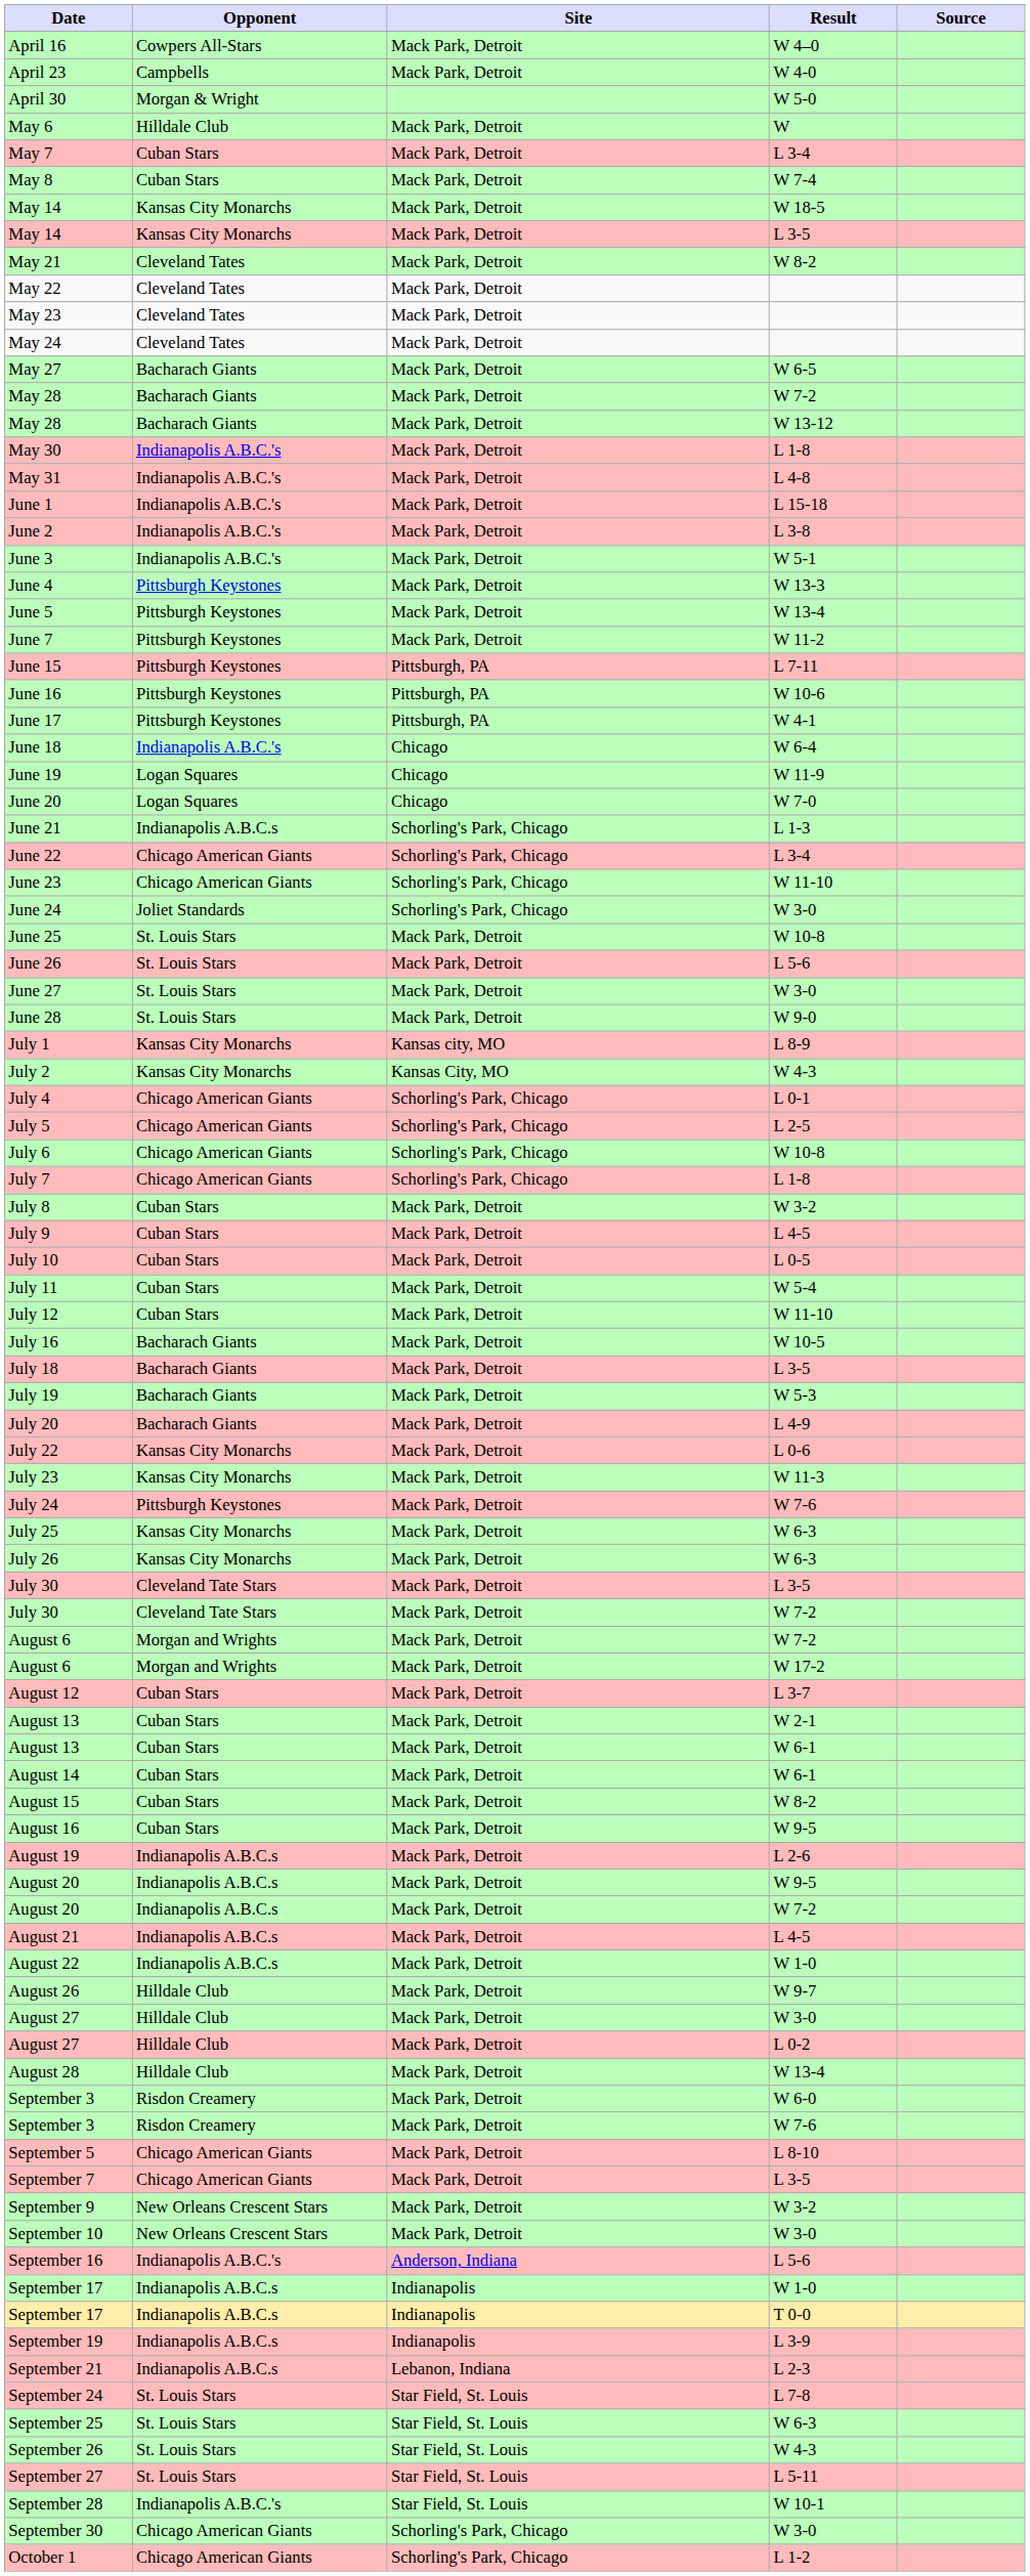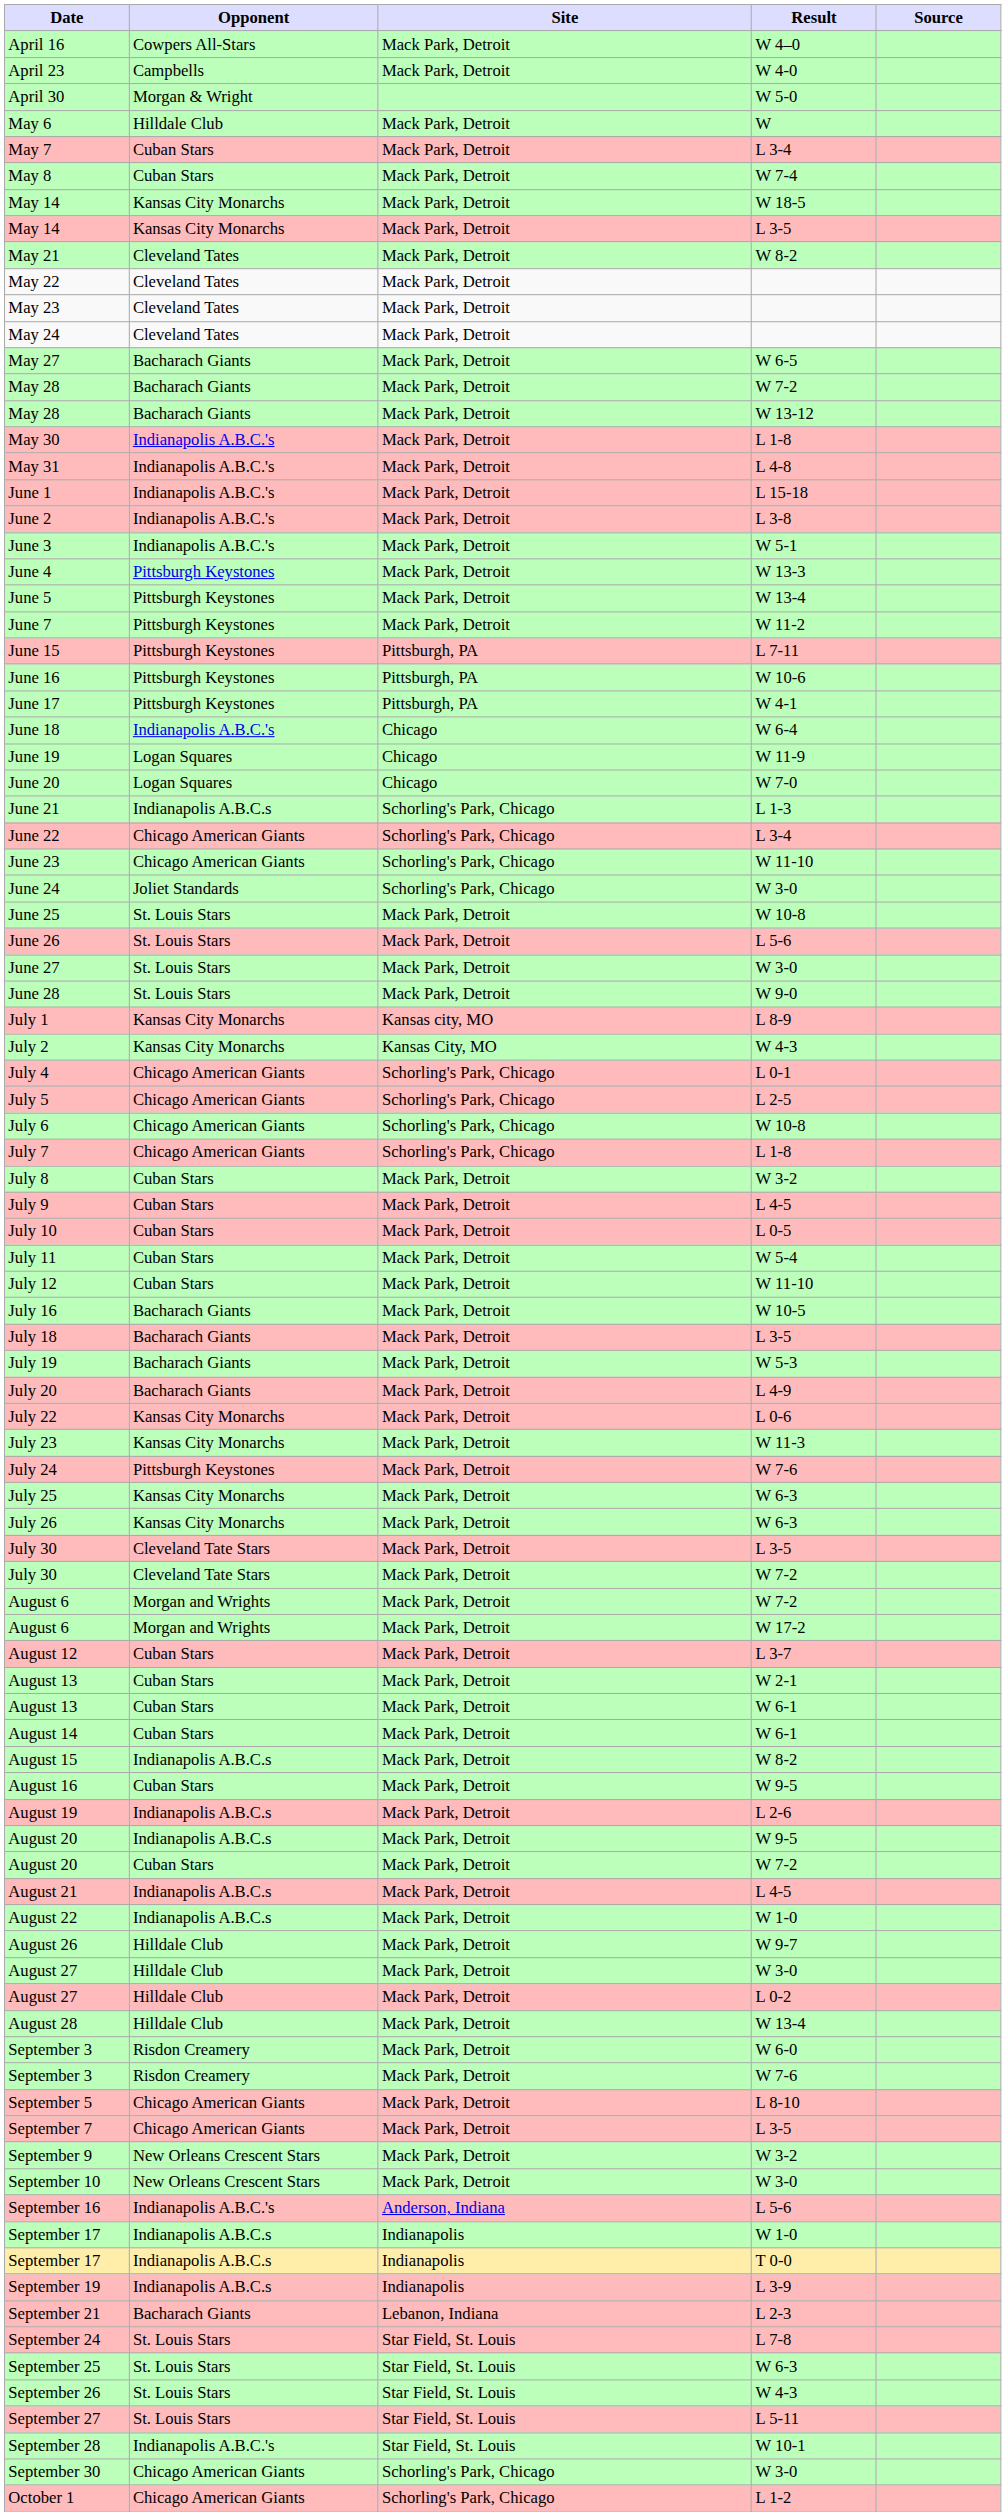 <table class="wikitable sortable">
 <tr>
 <th style="background:#ddf; width:10%;">Date</th>
 <th style="background:#ddf; width:20%;">Opponent</th>
 <th style="background:#ddf; width:30%;">Site</th>
 <th style="background:#ddf; width:10%;">Result</th>
 <th style="background:#ddf; width:10%;">Source</th>
 </tr>
 <tr style="text-align:center;">
 </tr>
 <tr bgcolor="bbffbb">
 <td>April 16</td>
 <td>Cowpers All-Stars</td>
 <td>Mack Park, Detroit</td>
 <td>W 4–0</td>
 <td></td>
 </tr>
 <tr bgcolor="bbffbb">
 <td>April 23</td>
 <td>Campbells</td>
 <td>Mack Park, Detroit</td>
 <td>W 4-0</td>
 <td></td>
 </tr>
 <tr bgcolor="bbffbb">
 <td>April 30</td>
 <td>Morgan & Wright</td>
 <td></td>
 <td>W 5-0</td>
 <td></td>
 </tr>
 <tr bgcolor="bbffbb">
 <td>May 6</td>
 <td>Hilldale Club</td>
 <td>Mack Park, Detroit</td>
 <td>W</td>
 <td></td>
 </tr>
 <tr bgcolor="ffbbbb">
 <td>May 7</td>
 <td>Cuban Stars</td>
 <td>Mack Park, Detroit</td>
 <td>L 3-4</td>
 <td></td>
 </tr>
 <tr bgcolor="bbffbb">
 <td>May 8</td>
 <td>Cuban Stars</td>
 <td>Mack Park, Detroit</td>
 <td>W 7-4</td>
 <td></td>
 </tr>
 <tr bgcolor="bbffbb">
 <td>May 14</td>
 <td>Kansas City Monarchs</td>
 <td>Mack Park, Detroit</td>
 <td>W 18-5</td>
 <td></td>
 </tr>
 <tr bgcolor="ffbbbb">
 <td>May 14</td>
 <td>Kansas City Monarchs</td>
 <td>Mack Park, Detroit</td>
 <td>L 3-5</td>
 <td></td>
 </tr>
 <tr bgcolor="bbffbb">
 <td>May 21</td>
 <td>Cleveland Tates</td>
 <td>Mack Park, Detroit</td>
 <td>W 8-2</td>
 <td></td>
 </tr>
 <tr>
 <td>May 22</td>
 <td>Cleveland Tates</td>
 <td>Mack Park, Detroit</td>
 <td></td>
 <td></td>
 </tr>
 <tr>
 <td>May 23</td>
 <td>Cleveland Tates</td>
 <td>Mack Park, Detroit</td>
 <td></td>
 <td></td>
 </tr>
 <tr>
 <td>May 24</td>
 <td>Cleveland Tates</td>
 <td>Mack Park, Detroit</td>
 <td></td>
 <td></td>
 </tr>
 <tr bgcolor="bbffbb">
 <td>May 27</td>
 <td>Bacharach Giants</td>
 <td>Mack Park, Detroit</td>
 <td>W 6-5</td>
 <td></td>
 </tr>
 <tr bgcolor="bbffbb">
 <td>May 28</td>
 <td>Bacharach Giants</td>
 <td>Mack Park, Detroit</td>
 <td>W 7-2</td>
 <td></td>
 </tr>
 <tr bgcolor="bbffbb">
 <td>May 28</td>
 <td>Bacharach Giants</td>
 <td>Mack Park, Detroit</td>
 <td>W 13-12</td>
 <td></td>
 </tr>
 <tr bgcolor="ffbbbb">
 <td>May 30</td>
 <td><a href='#'>Indianapolis A.B.C.'s</a></td>
 <td>Mack Park, Detroit</td>
 <td>L 1-8</td>
 <td></td>
 </tr>
 <tr bgcolor="ffbbbb">
 <td>May 31</td>
 <td>Indianapolis A.B.C.'s</td>
 <td>Mack Park, Detroit</td>
 <td>L 4-8</td>
 <td></td>
 </tr>
 <tr bgcolor="ffbbbb">
 <td>June 1</td>
 <td>Indianapolis A.B.C.'s</td>
 <td>Mack Park, Detroit</td>
 <td>L 15-18</td>
 <td></td>
 </tr>
 <tr bgcolor="ffbbbb">
 <td>June 2</td>
 <td>Indianapolis A.B.C.'s</td>
 <td>Mack Park, Detroit</td>
 <td>L 3-8</td>
 <td></td>
 </tr>
 <tr bgcolor="bbffbb">
 <td>June 3</td>
 <td>Indianapolis A.B.C.'s</td>
 <td>Mack Park, Detroit</td>
 <td>W 5-1</td>
 <td></td>
 </tr>
 <tr bgcolor="bbffbb">
 <td>June 4</td>
 <td><a href='#'>Pittsburgh Keystones</a></td>
 <td>Mack Park, Detroit</td>
 <td>W 13-3</td>
 <td></td>
 </tr>
 <tr bgcolor="bbffbb">
 <td>June 5</td>
 <td>Pittsburgh Keystones</td>
 <td>Mack Park, Detroit</td>
 <td>W 13-4</td>
 <td></td>
 </tr>
 <tr bgcolor="bbffbb">
 <td>June 7</td>
 <td>Pittsburgh Keystones</td>
 <td>Mack Park, Detroit</td>
 <td>W 11-2</td>
 <td></td>
 </tr>
 <tr bgcolor="ffbbbb">
 <td>June 15</td>
 <td>Pittsburgh Keystones</td>
 <td>Pittsburgh, PA</td>
 <td>L 7-11</td>
 <td></td>
 </tr>
 <tr bgcolor="bbffbb">
 <td>June 16</td>
 <td>Pittsburgh Keystones</td>
 <td>Pittsburgh, PA</td>
 <td>W 10-6</td>
 <td></td>
 </tr>
 <tr bgcolor="bbffbb">
 <td>June 17</td>
 <td>Pittsburgh Keystones</td>
 <td>Pittsburgh, PA</td>
 <td>W 4-1</td>
 <td></td>
 </tr>
 <tr bgcolor="bbffbb">
 <td>June 18</td>
 <td><a href='#'>Indianapolis A.B.C.'s</a></td>
 <td>Chicago</td>
 <td>W 6-4</td>
 <td></td>
 </tr>
 <tr bgcolor="bbffbb">
 <td>June 19</td>
 <td>Logan Squares</td>
 <td>Chicago</td>
 <td>W 11-9</td>
 <td></td>
 </tr>
 <tr bgcolor="bbffbb">
 <td>June 20</td>
 <td>Logan Squares</td>
 <td>Chicago</td>
 <td>W 7-0</td>
 <td></td>
 </tr>
 <tr bgcolor="bbffbb">
 <td>June 21</td>
 <td>Indianapolis A.B.C.s</td>
 <td>Schorling's Park, Chicago</td>
 <td>L 1-3</td>
 <td></td>
 </tr>
 <tr bgcolor="ffbbbb">
 <td>June 22</td>
 <td>Chicago American Giants</td>
 <td>Schorling's Park, Chicago</td>
 <td>L 3-4</td>
 <td></td>
 </tr>
 <tr bgcolor="bbffbb">
 <td>June 23</td>
 <td>Chicago American Giants</td>
 <td>Schorling's Park, Chicago</td>
 <td>W 11-10</td>
 <td></td>
 </tr>
 <tr bgcolor="bbffbb">
 <td>June 24</td>
 <td>Joliet Standards</td>
 <td>Schorling's Park, Chicago</td>
 <td>W 3-0</td>
 <td></td>
 </tr>
 <tr bgcolor="bbffbb">
 <td>June 25</td>
 <td>St. Louis Stars</td>
 <td>Mack Park, Detroit</td>
 <td>W 10-8</td>
 <td></td>
 </tr>
 <tr bgcolor="ffbbbb">
 <td>June 26</td>
 <td>St. Louis Stars</td>
 <td>Mack Park, Detroit</td>
 <td>L 5-6</td>
 <td></td>
 </tr>
 <tr bgcolor="bbffbb">
 <td>June 27</td>
 <td>St. Louis Stars</td>
 <td>Mack Park, Detroit</td>
 <td>W 3-0</td>
 <td></td>
 </tr>
 <tr bgcolor="bbffbb">
 <td>June 28</td>
 <td>St. Louis Stars</td>
 <td>Mack Park, Detroit</td>
 <td>W 9-0</td>
 <td></td>
 </tr>
 <tr bgcolor="ffbbbb">
 <td>July 1</td>
 <td>Kansas City Monarchs</td>
 <td>Kansas city, MO</td>
 <td>L 8-9</td>
 <td></td>
 </tr>
 <tr bgcolor="bbffbb">
 <td>July 2</td>
 <td>Kansas City Monarchs</td>
 <td>Kansas City, MO</td>
 <td>W 4-3</td>
 <td></td>
 </tr>
 <tr bgcolor="ffbbbb">
 <td>July 4</td>
 <td>Chicago American Giants</td>
 <td>Schorling's Park, Chicago</td>
 <td>L 0-1</td>
 <td></td>
 </tr>
 <tr bgcolor="ffbbbb">
 <td>July 5</td>
 <td>Chicago American Giants</td>
 <td>Schorling's Park, Chicago</td>
 <td>L 2-5</td>
 <td></td>
 </tr>
 <tr bgcolor="bbffbb">
 <td>July 6</td>
 <td>Chicago American Giants</td>
 <td>Schorling's Park, Chicago</td>
 <td>W 10-8</td>
 <td></td>
 </tr>
 <tr bgcolor="ffbbbb">
 <td>July 7</td>
 <td>Chicago American Giants</td>
 <td>Schorling's Park, Chicago</td>
 <td>L 1-8</td>
 <td></td>
 </tr>
 <tr bgcolor="bbffbb">
 <td>July 8</td>
 <td>Cuban Stars</td>
 <td>Mack Park, Detroit</td>
 <td>W 3-2</td>
 <td></td>
 </tr>
 <tr bgcolor="ffbbbb">
 <td>July 9</td>
 <td>Cuban Stars</td>
 <td>Mack Park, Detroit</td>
 <td>L 4-5</td>
 <td></td>
 </tr>
 <tr bgcolor="ffbbbb">
 <td>July 10</td>
 <td>Cuban Stars</td>
 <td>Mack Park, Detroit</td>
 <td>L 0-5</td>
 <td></td>
 </tr>
 <tr bgcolor="bbffbb">
 <td>July 11</td>
 <td>Cuban Stars</td>
 <td>Mack Park, Detroit</td>
 <td>W 5-4</td>
 <td></td>
 </tr>
 <tr bgcolor="bbffbb">
 <td>July 12</td>
 <td>Cuban Stars</td>
 <td>Mack Park, Detroit</td>
 <td>W 11-10</td>
 <td></td>
 </tr>
 <tr bgcolor="bbffbb">
 <td>July 16</td>
 <td>Bacharach Giants</td>
 <td>Mack Park, Detroit</td>
 <td>W 10-5</td>
 <td></td>
 </tr>
 <tr bgcolor="ffbbbb">
 <td>July 18</td>
 <td>Bacharach Giants</td>
 <td>Mack Park, Detroit</td>
 <td>L 3-5</td>
 <td></td>
 </tr>
 <tr bgcolor="bbffbb">
 <td>July 19</td>
 <td>Bacharach Giants</td>
 <td>Mack Park, Detroit</td>
 <td>W 5-3</td>
 <td></td>
 </tr>
 <tr bgcolor="ffbbbb">
 <td>July 20</td>
 <td>Bacharach Giants</td>
 <td>Mack Park, Detroit</td>
 <td>L 4-9</td>
 <td></td>
 </tr>
 <tr bgcolor="ffbbbb">
 <td>July 22</td>
 <td>Kansas City Monarchs</td>
 <td>Mack Park, Detroit</td>
 <td>L 0-6</td>
 <td></td>
 </tr>
 <tr bgcolor="bbffbb">
 <td>July 23</td>
 <td>Kansas City Monarchs</td>
 <td>Mack Park, Detroit</td>
 <td>W 11-3</td>
 <td></td>
 </tr>
 <tr bgcolor="ffbbbb">
 <td>July 24</td>
 <td>Pittsburgh Keystones</td>
 <td>Mack Park, Detroit</td>
 <td>W 7-6</td>
 <td></td>
 </tr>
 <tr bgcolor="bbffbb">
 <td>July 25</td>
 <td>Kansas City Monarchs</td>
 <td>Mack Park, Detroit</td>
 <td>W 6-3</td>
 <td></td>
 </tr>
 <tr bgcolor="bbffbb">
 <td>July 26</td>
 <td>Kansas City Monarchs</td>
 <td>Mack Park, Detroit</td>
 <td>W 6-3</td>
 <td></td>
 </tr>
 <tr bgcolor="ffbbbb">
 <td>July 30</td>
 <td>Cleveland Tate Stars</td>
 <td>Mack Park, Detroit</td>
 <td>L 3-5</td>
 <td></td>
 </tr>
 <tr bgcolor="bbffbb">
 <td>July 30</td>
 <td>Cleveland Tate Stars</td>
 <td>Mack Park, Detroit</td>
 <td>W 7-2</td>
 <td></td>
 </tr>
 <tr bgcolor="bbffbb">
 <td>August 6</td>
 <td>Morgan and Wrights</td>
 <td>Mack Park, Detroit</td>
 <td>W 7-2</td>
 <td></td>
 </tr>
 <tr bgcolor="bbffbb">
 <td>August 6</td>
 <td>Morgan and Wrights</td>
 <td>Mack Park, Detroit</td>
 <td>W 17-2</td>
 <td></td>
 </tr>
 <tr bgcolor="ffbbbb">
 <td>August 12</td>
 <td>Cuban Stars</td>
 <td>Mack Park, Detroit</td>
 <td>L 3-7</td>
 <td></td>
 </tr>
 <tr bgcolor="bbffbb">
 <td>August 13</td>
 <td>Cuban Stars</td>
 <td>Mack Park, Detroit</td>
 <td>W 2-1</td>
 <td></td>
 </tr>
 <tr bgcolor="bbffbb">
 <td>August 13</td>
 <td>Cuban Stars</td>
 <td>Mack Park, Detroit</td>
 <td>W 6-1</td>
 <td></td>
 </tr>
 <tr bgcolor="bbffbb">
 <td>August 14</td>
 <td>Cuban Stars</td>
 <td>Mack Park, Detroit</td>
 <td>W 6-1</td>
 <td></td>
 </tr>
 <tr bgcolor="bbffbb">
 <td>August 15</td>
-<td>Cuban Stars</td>
+<td>Indianapolis A.B.C.s</td>
 <td>Mack Park, Detroit</td>
 <td>W 8-2</td>
 <td></td>
 </tr>
 <tr bgcolor="bbffbb">
 <td>August 16</td>
 <td>Cuban Stars</td>
 <td>Mack Park, Detroit</td>
 <td>W 9-5</td>
 <td></td>
 </tr>
 <tr bgcolor="ffbbbb">
 <td>August 19</td>
 <td>Indianapolis A.B.C.s</td>
 <td>Mack Park, Detroit</td>
 <td>L 2-6</td>
 <td></td>
 </tr>
 <tr bgcolor="bbffbb">
 <td>August 20</td>
 <td>Indianapolis A.B.C.s</td>
 <td>Mack Park, Detroit</td>
 <td>W 9-5</td>
 <td></td>
 </tr>
 <tr bgcolor="bbffbb">
 <td>August 20</td>
-<td>Indianapolis A.B.C.s</td>
+<td>Cuban Stars</td>
 <td>Mack Park, Detroit</td>
 <td>W 7-2</td>
 <td></td>
 </tr>
 <tr bgcolor="ffbbbb">
 <td>August 21</td>
 <td>Indianapolis A.B.C.s</td>
 <td>Mack Park, Detroit</td>
 <td>L 4-5</td>
 <td></td>
 </tr>
 <tr bgcolor="bbffbb">
 <td>August 22</td>
 <td>Indianapolis A.B.C.s</td>
 <td>Mack Park, Detroit</td>
 <td>W 1-0</td>
 <td></td>
 </tr>
 <tr bgcolor="bbffbb">
 <td>August 26</td>
 <td>Hilldale Club</td>
 <td>Mack Park, Detroit</td>
 <td>W 9-7</td>
 <td></td>
 </tr>
 <tr bgcolor="bbffbb">
 <td>August 27</td>
 <td>Hilldale Club</td>
 <td>Mack Park, Detroit</td>
 <td>W 3-0</td>
 <td></td>
 </tr>
 <tr bgcolor="ffbbbb">
 <td>August 27</td>
 <td>Hilldale Club</td>
 <td>Mack Park, Detroit</td>
 <td>L 0-2</td>
 <td></td>
 </tr>
 <tr bgcolor="bbffbb">
 <td>August 28</td>
 <td>Hilldale Club</td>
 <td>Mack Park, Detroit</td>
 <td>W 13-4</td>
 <td></td>
 </tr>
 <tr bgcolor="bbffbb">
 <td>September 3</td>
 <td>Risdon Creamery</td>
 <td>Mack Park, Detroit</td>
 <td>W 6-0</td>
 <td></td>
 </tr>
 <tr bgcolor="bbffbb">
 <td>September 3</td>
 <td>Risdon Creamery</td>
 <td>Mack Park, Detroit</td>
 <td>W 7-6</td>
 <td></td>
 </tr>
 <tr bgcolor="ffbbbb">
 <td>September 5</td>
 <td>Chicago American Giants</td>
 <td>Mack Park, Detroit</td>
 <td>L 8-10</td>
 <td></td>
 </tr>
 <tr bgcolor="ffbbbb">
 <td>September 7</td>
 <td>Chicago American Giants</td>
 <td>Mack Park, Detroit</td>
 <td>L 3-5</td>
 <td></td>
 </tr>
 <tr bgcolor="bbffbb">
 <td>September 9</td>
 <td>New Orleans Crescent Stars</td>
 <td>Mack Park, Detroit</td>
 <td>W 3-2</td>
 <td></td>
 </tr>
 <tr bgcolor="bbffbb">
 <td>September 10</td>
 <td>New Orleans Crescent Stars</td>
 <td>Mack Park, Detroit</td>
 <td>W 3-0</td>
 <td></td>
 </tr>
 <tr bgcolor="ffbbbb">
 <td>September 16</td>
 <td>Indianapolis A.B.C.'s</td>
 <td><a href='#'>Anderson, Indiana</a></td>
 <td>L 5-6</td>
 <td></td>
 </tr>
 <tr bgcolor="bbffbb">
 <td>September 17</td>
 <td>Indianapolis A.B.C.s</td>
 <td>Indianapolis</td>
 <td>W 1-0</td>
 <td></td>
 </tr>
 <tr style="background: #ffeeaa;">
 <td>September 17</td>
 <td>Indianapolis A.B.C.s</td>
 <td>Indianapolis</td>
 <td>T 0-0</td>
 <td></td>
 </tr>
 <tr bgcolor="ffbbbb">
 <td>September 19</td>
 <td>Indianapolis A.B.C.s</td>
 <td>Indianapolis</td>
 <td>L 3-9</td>
 <td></td>
 </tr>
 <tr bgcolor="ffbbbb">
 <td>September 21</td>
-<td>Indianapolis A.B.C.s</td>
+<td>Bacharach Giants</td>
 <td>Lebanon, Indiana</td>
 <td>L 2-3</td>
 <td></td>
 </tr>
 <tr bgcolor="ffbbbb">
 <td>September 24</td>
 <td>St. Louis Stars</td>
 <td>Star Field, St. Louis</td>
 <td>L 7-8</td>
 <td></td>
 </tr>
 <tr bgcolor="bbffbb">
 <td>September 25</td>
 <td>St. Louis Stars</td>
 <td>Star Field, St. Louis</td>
 <td>W 6-3</td>
 <td></td>
 </tr>
 <tr bgcolor="bbffbb">
 <td>September 26</td>
 <td>St. Louis Stars</td>
 <td>Star Field, St. Louis</td>
 <td>W 4-3</td>
 <td></td>
 </tr>
 <tr bgcolor="ffbbbb">
 <td>September 27</td>
 <td>St. Louis Stars</td>
 <td>Star Field, St. Louis</td>
 <td>L 5-11</td>
 <td></td>
 </tr>
 <tr bgcolor="bbffbb">
 <td>September 28</td>
 <td>Indianapolis A.B.C.'s</td>
 <td>Star Field, St. Louis</td>
 <td>W 10-1</td>
 <td></td>
 </tr>
 <tr bgcolor="bbffbb">
 <td>September 30</td>
 <td>Chicago American Giants</td>
 <td>Schorling's Park, Chicago</td>
 <td>W 3-0</td>
 <td></td>
 </tr>
 <tr bgcolor="ffbbbb">
 <td>October 1</td>
 <td>Chicago American Giants</td>
 <td>Schorling's Park, Chicago</td>
 <td>L 1-2</td>
 <td></td>
 </tr>
 </table>
